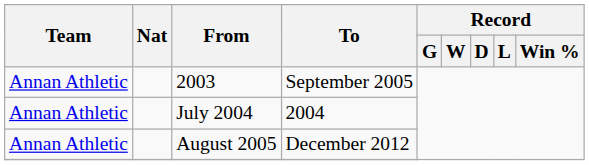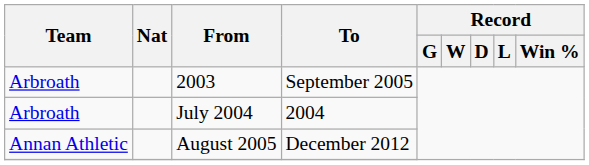 <table class="wikitable" style="text-align: center">
 <tr>
 <th rowspan="2">Team</th>
 <th rowspan="2">Nat</th>
 <th rowspan="2">From</th>
 <th rowspan="2">To</th>
 <th colspan="5">Record</th>
 </tr>
 <tr>
 <th>G</th>
 <th>W</th>
 <th>D</th>
 <th>L</th>
 <th>Win %</th>
 </tr>
 <tr>
-<td align=left><a href='#'>Annan Athletic</a></td>
+<td align=left><a href='#'>Arbroath</a></td>
 <td></td>
 <td align=left>2003</td>
 <td align=left>September 2005<br></td>
 </tr>
 <tr>
-<td align=left><a href='#'>Annan Athletic</a></td>
+<td align=left><a href='#'>Arbroath</a></td>
 <td></td>
 <td align=left>July 2004</td>
 <td align=left>2004<br></td>
 </tr>
 <tr>
 <td align=left><a href='#'>Annan Athletic</a></td>
 <td></td>
 <td align=left>August 2005</td>
 <td align=left>December 2012<br></td>
 </tr>
 <tr>
 </tr>
 </table>
